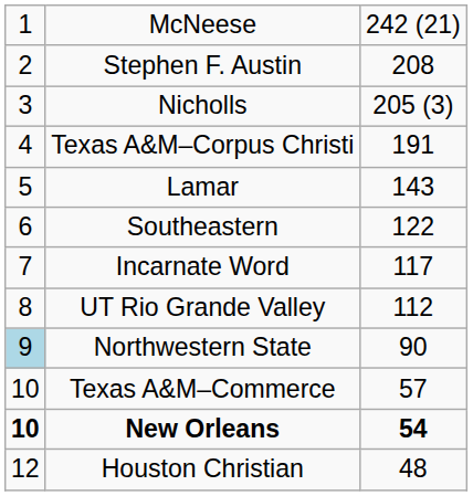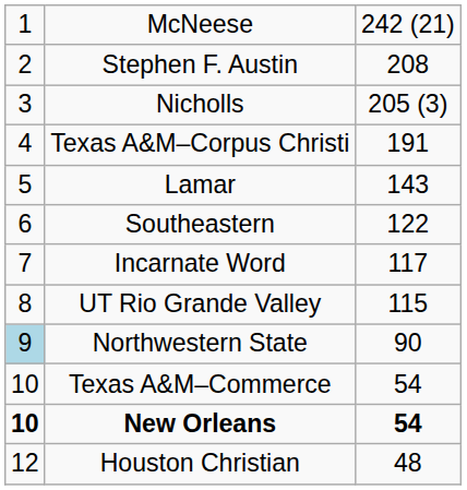 <table class="wikitable">
 <tr align="center">
 <td>1</td>
 <td>McNeese</td>
 <td>242 (21)</td>
 </tr>
 <tr align="center">
 <td>2</td>
 <td>Stephen F. Austin</td>
 <td>208</td>
 </tr>
 <tr align="center">
 <td>3</td>
 <td>Nicholls</td>
 <td>205 (3)</td>
 </tr>
 <tr align="center">
 <td>4</td>
 <td>Texas A&M–Corpus Christi</td>
 <td>191</td>
 </tr>
 <tr align="center">
 <td>5</td>
 <td>Lamar</td>
 <td>143</td>
 </tr>
 <tr align="center">
 <td>6</td>
 <td>Southeastern</td>
 <td>122</td>
 </tr>
 <tr align="center">
 <td>7</td>
 <td>Incarnate Word</td>
 <td>117</td>
 </tr>
 <tr align="center">
 <td>8</td>
 <td>UT Rio Grande Valley</td>
-<td>112</td>
+<td>115</td>
 </tr>
 <tr align="center">
 <td style="background: lightblue;">9</td>
 <td>Northwestern State</td>
 <td>90</td>
 </tr>
 <tr align="center">
 <td>10</td>
 <td>Texas A&M–Commerce</td>
-<td>57</td>
+<td>54</td>
 </tr>
 <tr align="center">
 <td><strong>10</strong></td>
 <td><strong>New Orleans</strong></td>
 <td><strong>54</strong></td>
 </tr>
 <tr align="center">
 <td>12</td>
 <td>Houston Christian</td>
 <td>48</td>
 </tr>
 </table>
